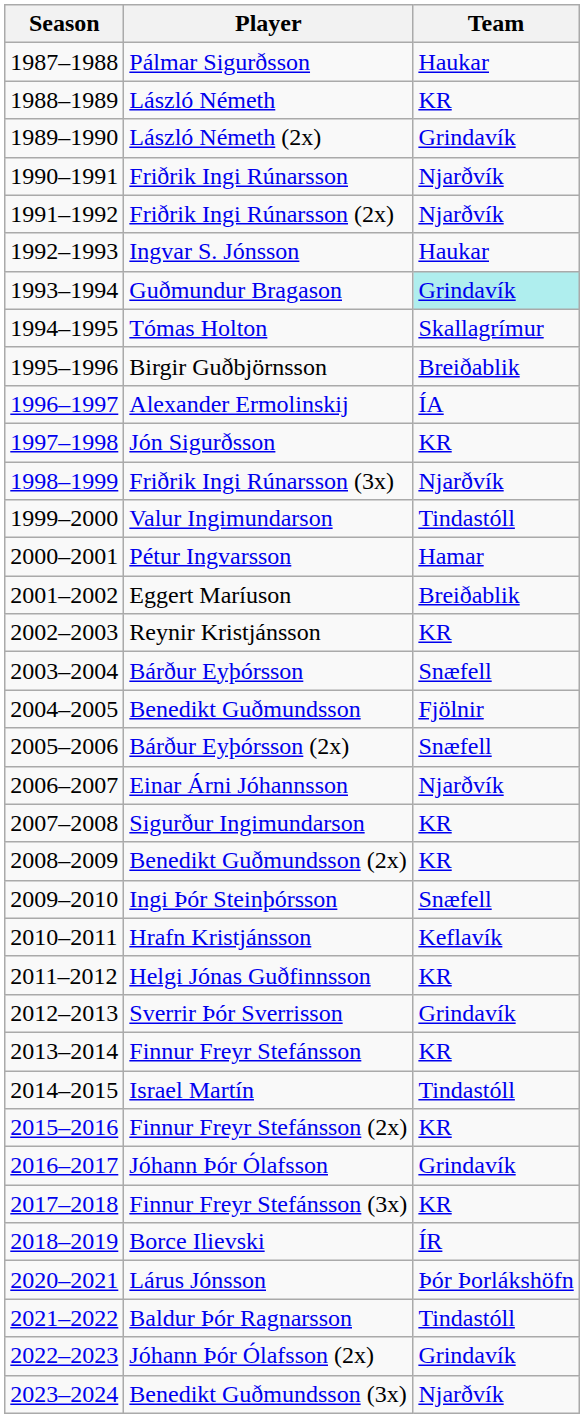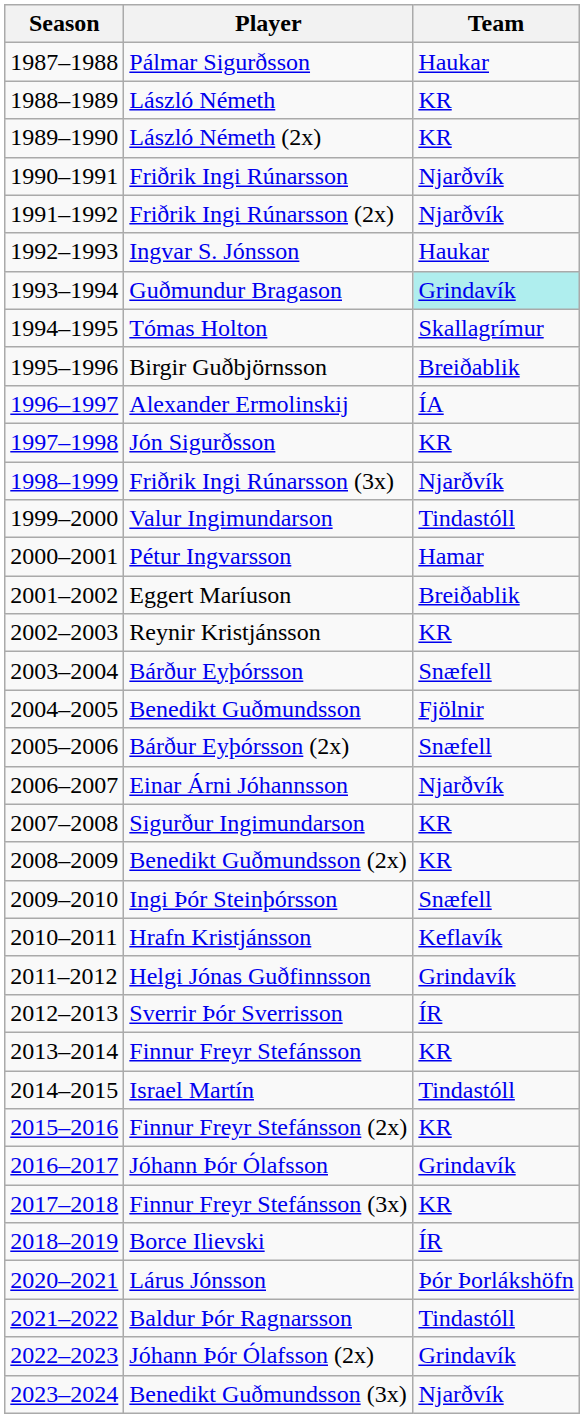 <table class="wikitable">
 <tr>
 <th>Season</th>
 <th>Player</th>
 <th>Team</th>
 </tr>
 <tr>
 <td>1987–1988</td>
 <td> <a href='#'>Pálmar Sigurðsson</a></td>
 <td><a href='#'>Haukar</a></td>
 </tr>
 <tr>
 <td>1988–1989</td>
 <td> <a href='#'>László Németh</a></td>
 <td><a href='#'>KR</a></td>
 </tr>
 <tr>
 <td>1989–1990</td>
 <td> <a href='#'>László Németh</a> (2x)</td>
-<td><a href='#'>Grindavík</a></td>
+<td><a href='#'>KR</a></td>
 </tr>
 <tr>
 <td>1990–1991</td>
 <td> <a href='#'>Friðrik Ingi Rúnarsson</a></td>
 <td><a href='#'>Njarðvík</a></td>
 </tr>
 <tr>
 <td>1991–1992</td>
 <td> <a href='#'>Friðrik Ingi Rúnarsson</a> (2x)</td>
 <td><a href='#'>Njarðvík</a></td>
 </tr>
 <tr>
 <td>1992–1993</td>
 <td> <a href='#'>Ingvar S. Jónsson</a></td>
 <td><a href='#'>Haukar</a></td>
 </tr>
 <tr>
 <td>1993–1994</td>
 <td> <a href='#'>Guðmundur Bragason</a></td>
 <td style="background: paleturquoise;"><a href='#'>Grindavík</a></td>
 </tr>
 <tr>
 <td>1994–1995</td>
 <td> <a href='#'>Tómas Holton</a></td>
 <td><a href='#'>Skallagrímur</a></td>
 </tr>
 <tr>
 <td>1995–1996</td>
 <td> Birgir Guðbjörnsson</td>
 <td><a href='#'>Breiðablik</a></td>
 </tr>
 <tr>
 <td><a href='#'>1996–1997</a></td>
 <td> <a href='#'>Alexander Ermolinskij</a></td>
 <td><a href='#'>ÍA</a></td>
 </tr>
 <tr>
 <td><a href='#'>1997–1998</a></td>
 <td> <a href='#'>Jón Sigurðsson</a></td>
 <td><a href='#'>KR</a></td>
 </tr>
 <tr>
 <td><a href='#'>1998–1999</a></td>
 <td> <a href='#'>Friðrik Ingi Rúnarsson</a> (3x)</td>
 <td><a href='#'>Njarðvík</a></td>
 </tr>
 <tr>
 <td>1999–2000</td>
 <td> <a href='#'>Valur Ingimundarson</a></td>
 <td><a href='#'>Tindastóll</a></td>
 </tr>
 <tr>
 <td>2000–2001</td>
 <td> <a href='#'>Pétur Ingvarsson</a></td>
 <td><a href='#'>Hamar</a></td>
 </tr>
 <tr>
 <td>2001–2002</td>
 <td> Eggert Maríuson</td>
 <td><a href='#'>Breiðablik</a></td>
 </tr>
 <tr>
 <td>2002–2003</td>
 <td> Reynir Kristjánsson</td>
 <td><a href='#'>KR</a></td>
 </tr>
 <tr>
 <td>2003–2004</td>
 <td> <a href='#'>Bárður Eyþórsson</a></td>
 <td><a href='#'>Snæfell</a></td>
 </tr>
 <tr>
 <td>2004–2005</td>
 <td> <a href='#'>Benedikt Guðmundsson</a></td>
 <td><a href='#'>Fjölnir</a></td>
 </tr>
 <tr>
 <td>2005–2006</td>
 <td> <a href='#'>Bárður Eyþórsson</a> (2x)</td>
 <td><a href='#'>Snæfell</a></td>
 </tr>
 <tr>
 <td>2006–2007</td>
 <td> <a href='#'>Einar Árni Jóhannsson</a></td>
 <td><a href='#'>Njarðvík</a></td>
 </tr>
 <tr>
 <td>2007–2008</td>
 <td> <a href='#'>Sigurður Ingimundarson</a></td>
 <td><a href='#'>KR</a></td>
 </tr>
 <tr>
 <td>2008–2009</td>
 <td> <a href='#'>Benedikt Guðmundsson</a> (2x)</td>
 <td><a href='#'>KR</a></td>
 </tr>
 <tr>
 <td>2009–2010</td>
 <td> <a href='#'>Ingi Þór Steinþórsson</a></td>
 <td><a href='#'>Snæfell</a></td>
 </tr>
 <tr>
 <td>2010–2011</td>
 <td> <a href='#'>Hrafn Kristjánsson</a></td>
 <td><a href='#'>Keflavík</a></td>
 </tr>
 <tr>
 <td>2011–2012</td>
 <td> <a href='#'>Helgi Jónas Guðfinnsson</a></td>
-<td><a href='#'>KR</a></td>
+<td><a href='#'>Grindavík</a></td>
 </tr>
 <tr>
 <td>2012–2013</td>
 <td> <a href='#'>Sverrir Þór Sverrisson</a></td>
-<td><a href='#'>Grindavík</a></td>
+<td><a href='#'>ÍR</a></td>
 </tr>
 <tr>
 <td>2013–2014</td>
 <td> <a href='#'>Finnur Freyr Stefánsson</a></td>
 <td><a href='#'>KR</a></td>
 </tr>
 <tr>
 <td>2014–2015</td>
 <td> <a href='#'>Israel Martín</a></td>
 <td><a href='#'>Tindastóll</a></td>
 </tr>
 <tr>
 <td><a href='#'>2015–2016</a></td>
 <td> <a href='#'>Finnur Freyr Stefánsson</a> (2x)</td>
 <td><a href='#'>KR</a></td>
 </tr>
 <tr>
 <td><a href='#'>2016–2017</a></td>
 <td> <a href='#'>Jóhann Þór Ólafsson</a></td>
 <td><a href='#'>Grindavík</a></td>
 </tr>
 <tr>
 <td><a href='#'>2017–2018</a></td>
 <td> <a href='#'>Finnur Freyr Stefánsson</a> (3x)</td>
 <td><a href='#'>KR</a></td>
 </tr>
 <tr>
 <td><a href='#'>2018–2019</a></td>
 <td> <a href='#'>Borce Ilievski</a></td>
 <td><a href='#'>ÍR</a></td>
 </tr>
 <tr>
 <td><a href='#'>2020–2021</a></td>
 <td> <a href='#'>Lárus Jónsson</a></td>
 <td><a href='#'>Þór Þorlákshöfn</a></td>
 </tr>
 <tr>
 <td><a href='#'>2021–2022</a></td>
 <td> <a href='#'>Baldur Þór Ragnarsson</a></td>
 <td><a href='#'>Tindastóll</a></td>
 </tr>
 <tr>
 <td><a href='#'>2022–2023</a></td>
 <td> <a href='#'>Jóhann Þór Ólafsson</a> (2x)</td>
 <td><a href='#'>Grindavík</a></td>
 </tr>
 <tr>
 <td><a href='#'>2023–2024</a></td>
 <td> <a href='#'>Benedikt Guðmundsson</a> (3x)</td>
 <td><a href='#'>Njarðvík</a></td>
 </tr>
 </table>
